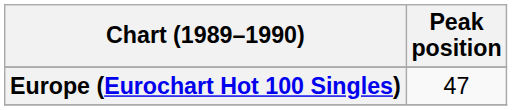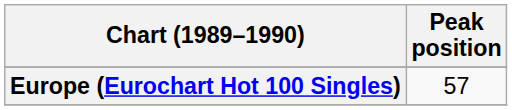 <table class="wikitable sortable plainrowheaders" style="text-align:center">
 <tr>
 <th scope="col">Chart (1989–1990)</th>
 <th scope="col">Peak<br>position</th>
 </tr>
 <tr>
 </tr>
 <tr>
 </tr>
 <tr>
 </tr>
 <tr>
 <th scope="row">Europe (<a href='#'>Eurochart Hot 100 Singles</a>)</th>
-<td>47</td>
+<td>57</td>
 </tr>
 <tr>
 </tr>
 <tr>
 </tr>
 <tr>
 </tr>
 <tr>
 </tr>
 <tr>
 </tr>
 <tr>
 </tr>
 <tr>
 </tr>
 <tr>
 </tr>
 </table>
